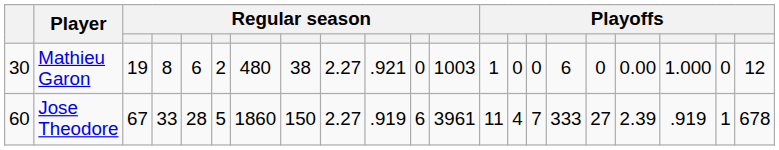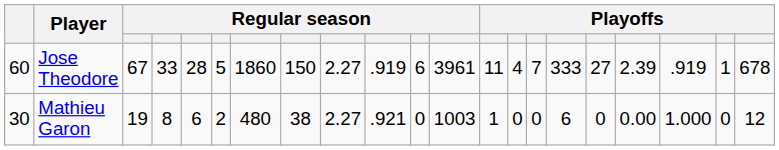 <table class="wikitable plainrowheaders" style="text-align:center;">
 <tr>
 <th scope="col" rowspan="2"></th>
 <th scope="col" rowspan="2">Player</th>
 <th scope=colgroup colspan=10>Regular season</th>
 <th scope=colgroup colspan=9>Playoffs</th>
 </tr>
 <tr>
 <th scope="col"></th>
 <th scope="col"></th>
 <th scope="col"></th>
 <th scope="col"></th>
 <th scope="col"></th>
 <th scope="col"></th>
 <th scope="col"></th>
 <th scope="col"></th>
 <th scope="col"></th>
 <th scope="col"></th>
 <th scope="col"></th>
 <th scope="col"></th>
 <th scope="col"></th>
 <th scope="col"></th>
 <th scope="col"></th>
 <th scope="col"></th>
 <th scope="col"></th>
 <th scope="col"></th>
 <th scope="col"></th>
 </tr>
 <tr>
+<td scope="row">60</td>
+<td align="left"><a href='#'>Jose Theodore</a></td>
+<td>67</td>
+<td>33</td>
+<td>28</td>
+<td>5</td>
+<td>1860</td>
+<td>150</td>
+<td>2.27</td>
+<td>.919</td>
+<td>6</td>
+<td>3961</td>
+<td>11</td>
+<td>4</td>
+<td>7</td>
+<td>333</td>
+<td>27</td>
+<td>2.39</td>
+<td>.919</td>
+<td>1</td>
+<td>678</td>
+</tr>
+<tr>
 <td scope="row">30</td>
 <td align="left"><a href='#'>Mathieu Garon</a></td>
 <td>19</td>
 <td>8</td>
 <td>6</td>
 <td>2</td>
 <td>480</td>
 <td>38</td>
 <td>2.27</td>
 <td>.921</td>
 <td>0</td>
 <td>1003</td>
 <td>1</td>
 <td>0</td>
 <td>0</td>
 <td>6</td>
 <td>0</td>
 <td>0.00</td>
 <td>1.000</td>
 <td>0</td>
 <td>12</td>
 </tr>
-<tr>
-<td scope="row">60</td>
-<td align="left"><a href='#'>Jose Theodore</a></td>
-<td>67</td>
-<td>33</td>
-<td>28</td>
-<td>5</td>
-<td>1860</td>
-<td>150</td>
-<td>2.27</td>
-<td>.919</td>
-<td>6</td>
-<td>3961</td>
-<td>11</td>
-<td>4</td>
-<td>7</td>
-<td>333</td>
-<td>27</td>
-<td>2.39</td>
-<td>.919</td>
-<td>1</td>
-<td>678</td>
-</tr>
 </table>
